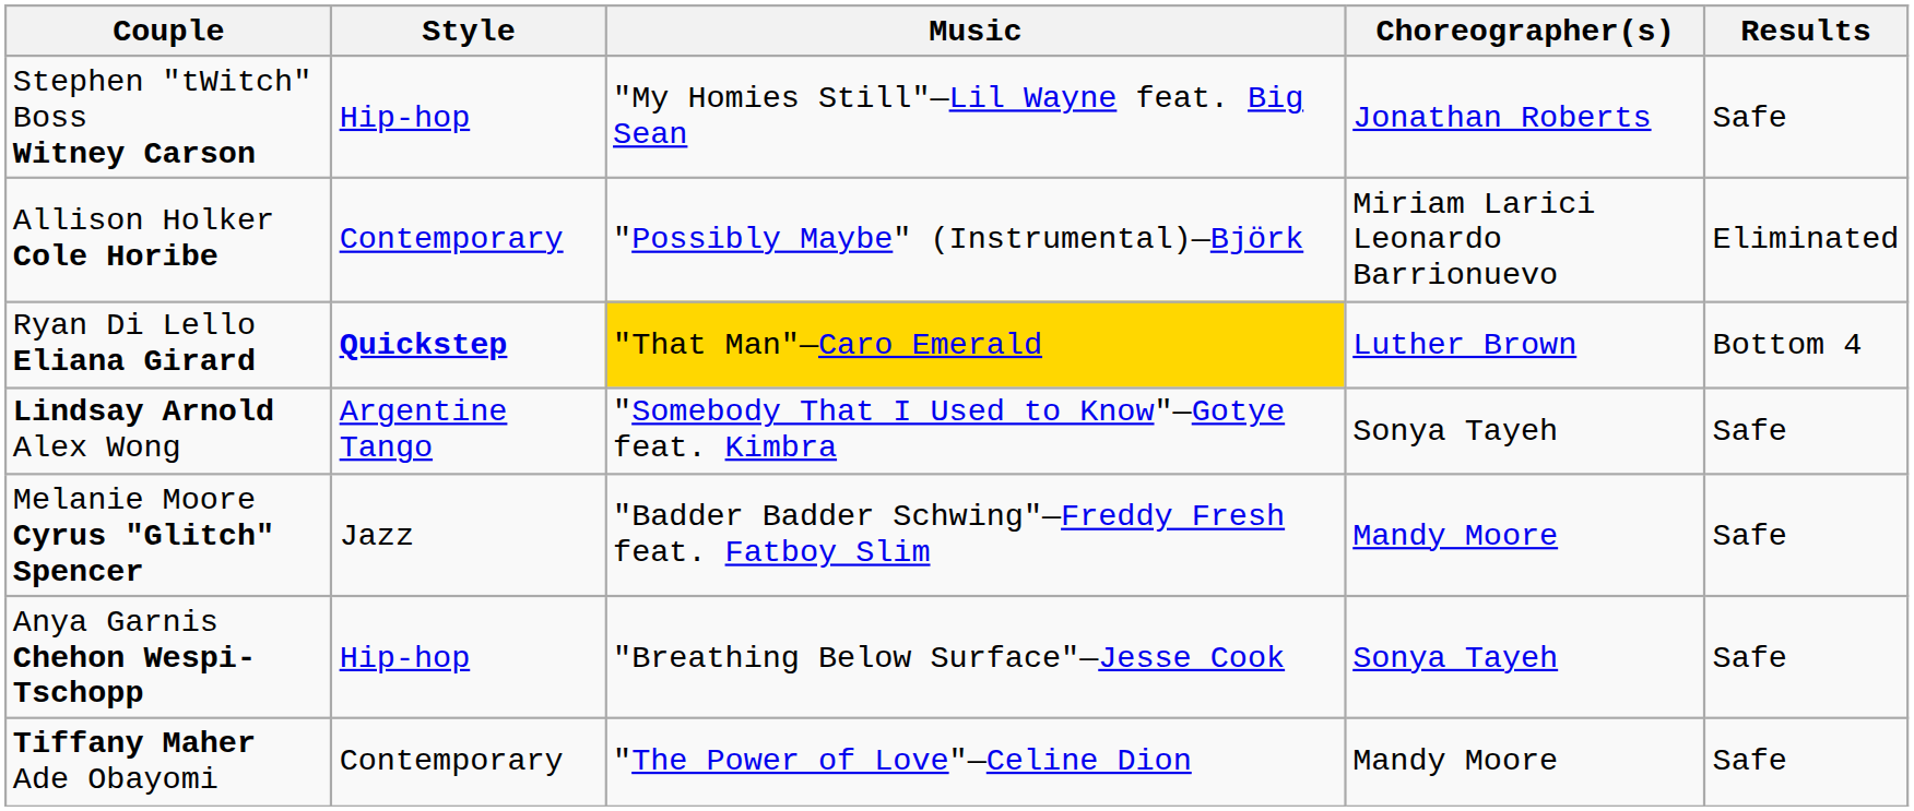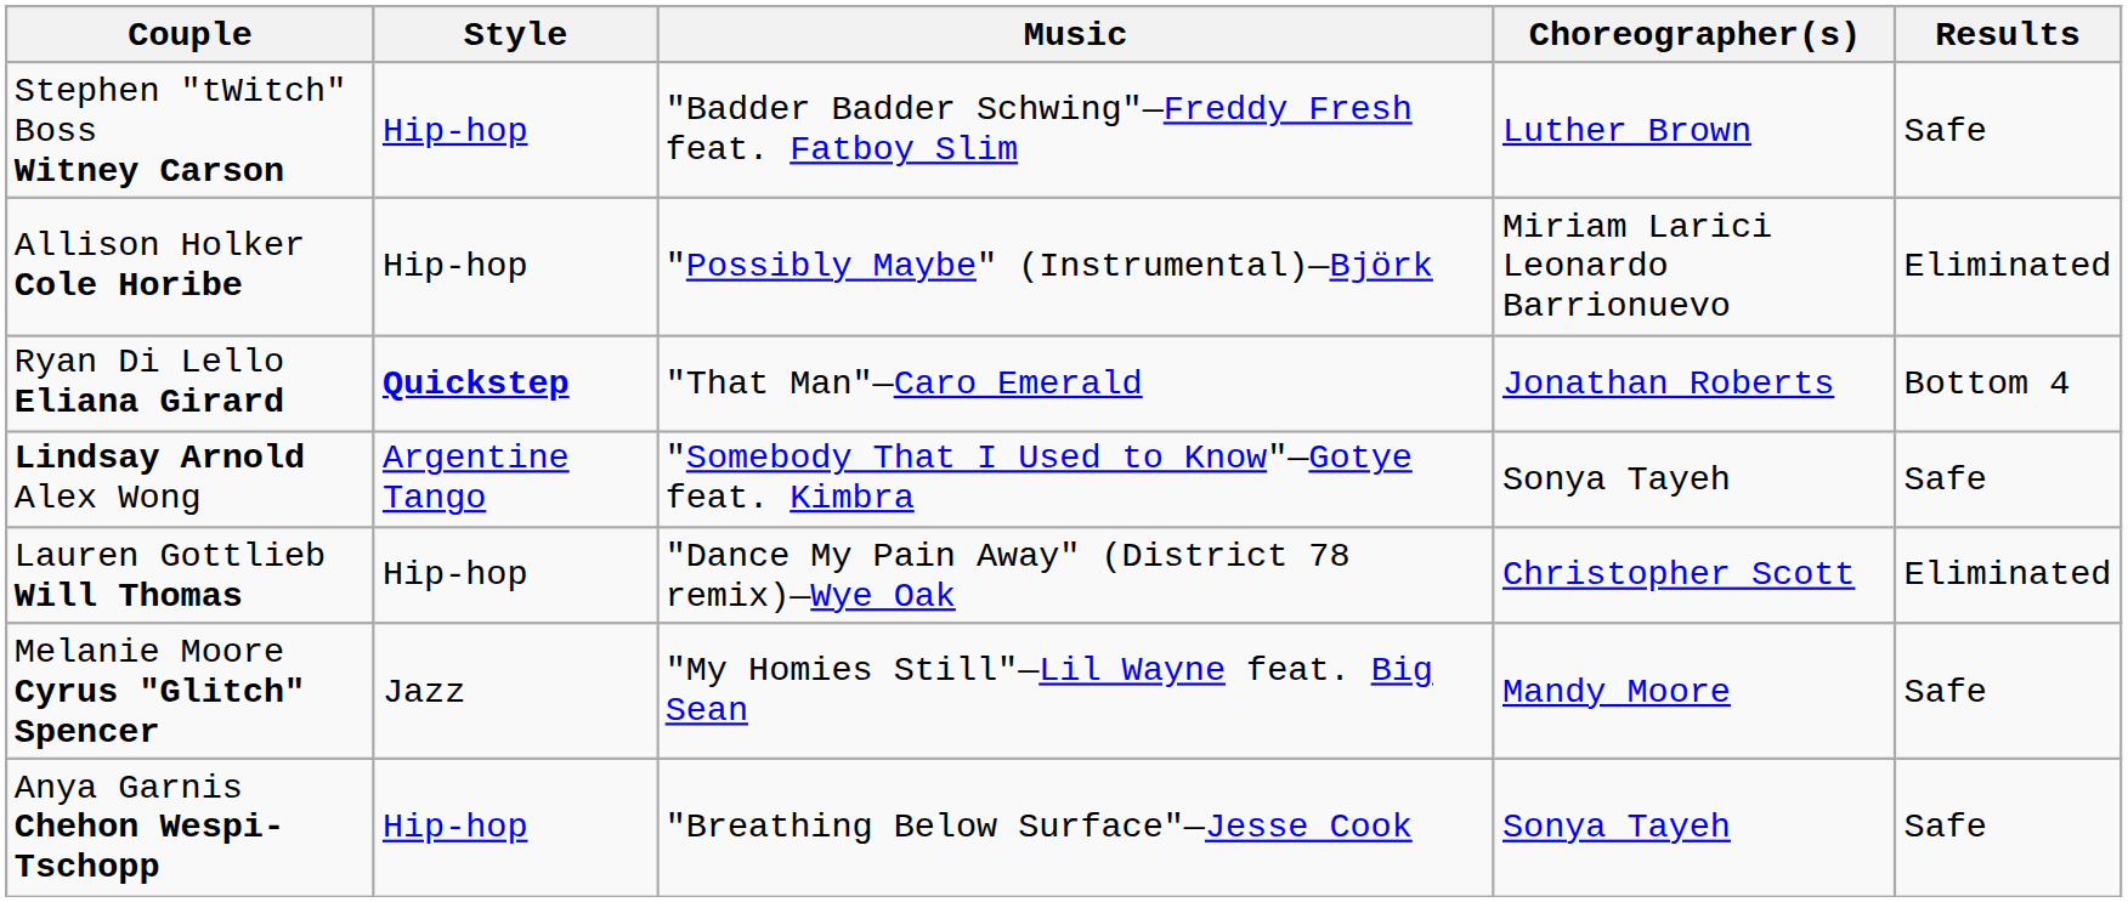 <table class="wikitable" style="width:90%;">
 <tr>
 <th>Couple</th>
 <th>Style</th>
 <th>Music</th>
 <th>Choreographer(s)</th>
 <th>Results</th>
 </tr>
 <tr>
 <td>Stephen "tWitch" Boss<br><strong>Witney Carson</strong></td>
 <td><a href='#'>Hip-hop</a></td>
-<td>"My Homies Still"—<a href='#'>Lil Wayne</a> feat. <a href='#'>Big Sean</a></td>
-<td><a href='#'>Jonathan Roberts</a></td>
+<td>"Badder Badder Schwing"—<a href='#'>Freddy Fresh</a> feat. <a href='#'>Fatboy Slim</a></td>
+<td><a href='#'>Luther Brown</a></td>
 <td>Safe</td>
 </tr>
 <tr>
 <td>Allison Holker<br><strong>Cole Horibe</strong></td>
-<td><a href='#'>Contemporary</a></td>
+<td>Hip-hop</td>
 <td>"<a href='#'>Possibly Maybe</a>" (Instrumental)—<a href='#'>Björk</a></td>
 <td>Miriam Larici<br>Leonardo Barrionuevo</td>
 <td>Eliminated</td>
 </tr>
 <tr>
 <td>Ryan Di Lello<br><strong>Eliana Girard</strong></td>
 <td><strong><a href='#'>Quickstep</a></strong></td>
-<td style="background: gold;">"That Man"—<a href='#'>Caro Emerald</a></td>
-<td><a href='#'>Luther Brown</a></td>
+<td>"That Man"—<a href='#'>Caro Emerald</a></td>
+<td><a href='#'>Jonathan Roberts</a></td>
 <td>Bottom 4</td>
 </tr>
 <tr>
 <td><strong>Lindsay Arnold</strong><br>Alex Wong</td>
 <td><a href='#'>Argentine Tango</a></td>
 <td>"<a href='#'>Somebody That I Used to Know</a>"—<a href='#'>Gotye</a> feat. <a href='#'>Kimbra</a></td>
 <td>Sonya Tayeh</td>
 <td>Safe</td>
 </tr>
 <tr>
+<td>Lauren Gottlieb<br><strong>Will Thomas</strong></td>
+<td>Hip-hop</td>
+<td>"Dance My Pain Away" (District 78 remix)—<a href='#'>Wye Oak</a></td>
+<td><a href='#'>Christopher Scott</a></td>
+<td>Eliminated</td>
+</tr>
+<tr>
 <td>Melanie Moore<br><strong>Cyrus "Glitch" Spencer</strong></td>
 <td>Jazz</td>
-<td>"Badder Badder Schwing"—<a href='#'>Freddy Fresh</a> feat. <a href='#'>Fatboy Slim</a></td>
+<td>"My Homies Still"—<a href='#'>Lil Wayne</a> feat. <a href='#'>Big Sean</a></td>
 <td><a href='#'>Mandy Moore</a></td>
 <td>Safe</td>
 </tr>
 <tr>
 <td>Anya Garnis<br><strong>Chehon Wespi-Tschopp</strong></td>
 <td><a href='#'>Hip-hop</a></td>
 <td>"Breathing Below Surface"—<a href='#'>Jesse Cook</a></td>
 <td><a href='#'>Sonya Tayeh</a></td>
 <td>Safe</td>
 </tr>
-<tr>
-<td><strong>Tiffany Maher</strong><br>Ade Obayomi</td>
-<td>Contemporary</td>
-<td>"<a href='#'>The Power of Love</a>"—<a href='#'>Celine Dion</a></td>
-<td>Mandy Moore</td>
-<td>Safe</td>
-</tr>
 </table>
